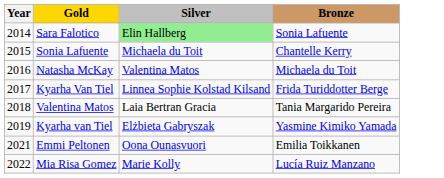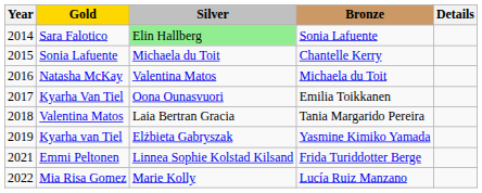 <table class="wikitable">
 <tr>
 <th>Year</th>
 <td align=center bgcolor=gold><strong>Gold</strong></td>
 <td align=center bgcolor=silver><strong>Silver</strong></td>
 <td align=center bgcolor=cc9966><strong>Bronze</strong></td>
+<th>Details</th>
 </tr>
 <tr>
 <td>2014</td>
 <td> <a href='#'>Sara Falotico</a></td>
 <td style="background: lightgreen;"> Elin Hallberg</td>
 <td> <a href='#'>Sonia Lafuente</a></td>
+<td></td>
 </tr>
 <tr>
 <td>2015</td>
 <td> <a href='#'>Sonia Lafuente</a></td>
 <td> <a href='#'>Michaela du Toit</a></td>
 <td> <a href='#'>Chantelle Kerry</a></td>
+<td></td>
 </tr>
 <tr>
 <td>2016</td>
 <td> <a href='#'>Natasha McKay</a></td>
 <td> <a href='#'>Valentina Matos</a></td>
 <td> <a href='#'>Michaela du Toit</a></td>
+<td></td>
 </tr>
 <tr>
 <td>2017</td>
 <td> <a href='#'>Kyarha Van Tiel</a></td>
-<td> <a href='#'>Linnea Sophie Kolstad Kilsand</a></td>
-<td> <a href='#'>Frida Turiddotter Berge</a></td>
+<td> <a href='#'>Oona Ounasvuori</a></td>
+<td> Emilia Toikkanen</td>
+<td></td>
 </tr>
 <tr>
 <td>2018</td>
 <td> <a href='#'>Valentina Matos</a></td>
 <td> Laia Bertran Gracia</td>
 <td> Tania Margarido Pereira</td>
+<td></td>
 </tr>
 <tr>
 <td>2019</td>
 <td> <a href='#'>Kyarha van Tiel</a></td>
 <td> <a href='#'>Elżbieta Gabryszak</a></td>
 <td> <a href='#'>Yasmine Kimiko Yamada</a></td>
+<td></td>
 </tr>
 <tr>
 <td>2021</td>
 <td> <a href='#'>Emmi Peltonen</a></td>
-<td> <a href='#'>Oona Ounasvuori</a></td>
-<td> Emilia Toikkanen</td>
+<td> <a href='#'>Linnea Sophie Kolstad Kilsand</a></td>
+<td> <a href='#'>Frida Turiddotter Berge</a></td>
+<td></td>
 </tr>
 <tr>
 <td>2022</td>
 <td> <a href='#'>Mia Risa Gomez</a></td>
 <td> <a href='#'>Marie Kolly</a></td>
 <td> <a href='#'>Lucía Ruiz Manzano</a></td>
+<td></td>
 </tr>
 </table>
